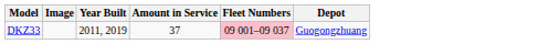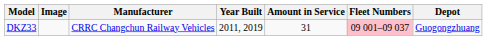 <table class="wikitable" style="border-collapse: collapse; text-align: center;">
 <tr>
 <th>Model</th>
 <th>Image</th>
+<th>Manufacturer</th>
 <th>Year Built</th>
 <th>Amount in Service</th>
 <th>Fleet Numbers</th>
 <th>Depot</th>
 </tr>
 <tr>
 <td><a href='#'>DKZ33</a></td>
 <td></td>
+<td><a href='#'>CRRC Changchun Railway Vehicles</a></td>
 <td>2011, 2019</td>
-<td>37</td>
+<td>31</td>
 <td style="background: pink;">09 001–09 037</td>
 <td><a href='#'>Guogongzhuang</a></td>
 </tr>
 </table>
